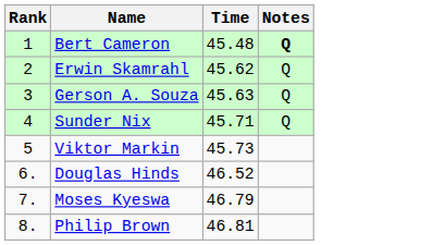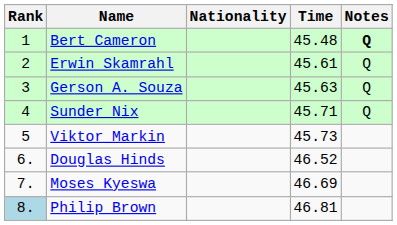 <table class="wikitable sortable" style="text-align:center">
 <tr>
 <th>Rank</th>
 <th>Name</th>
+<th>Nationality</th>
 <th>Time</th>
 <th>Notes</th>
 </tr>
 <tr style="background:#ccffcc;">
 <td align="center">1</td>
 <td align=left><a href='#'>Bert Cameron</a></td>
+<td align=left></td>
 <td align="center">45.48</td>
 <td><strong>Q</strong></td>
 </tr>
 <tr style="background:#ccffcc;">
 <td align="center">2</td>
 <td align=left><a href='#'>Erwin Skamrahl</a></td>
-<td align="center">45.62</td>
+<td align=left></td>
+<td align="center">45.61</td>
 <td>Q</td>
 </tr>
 <tr style="background:#ccffcc;">
 <td align="center">3</td>
 <td align=left><a href='#'>Gerson A. Souza</a></td>
+<td align=left></td>
 <td align="center">45.63</td>
 <td>Q</td>
 </tr>
 <tr style="background:#ccffcc;">
 <td align="center">4</td>
 <td align=left><a href='#'>Sunder Nix</a></td>
+<td align=left></td>
 <td align="center">45.71</td>
 <td>Q</td>
 </tr>
 <tr>
 <td align="center">5</td>
 <td align=left><a href='#'>Viktor Markin</a></td>
+<td align=left></td>
 <td align="center">45.73</td>
 <td></td>
 </tr>
 <tr>
 <td align="center">6.</td>
 <td align=left><a href='#'>Douglas Hinds</a></td>
+<td align=left></td>
 <td align="center">46.52</td>
 <td></td>
 </tr>
 <tr>
 <td align="center">7.</td>
 <td align=left><a href='#'>Moses Kyeswa</a></td>
-<td align="center">46.79</td>
+<td align=left></td>
+<td align="center">46.69</td>
 <td></td>
 </tr>
 <tr>
-<td align="center">8.</td>
+<td align="center" style="background: lightblue;">8.</td>
 <td align=left><a href='#'>Philip Brown</a></td>
+<td align=left></td>
 <td align="center">46.81</td>
 <td></td>
 </tr>
 </table>
